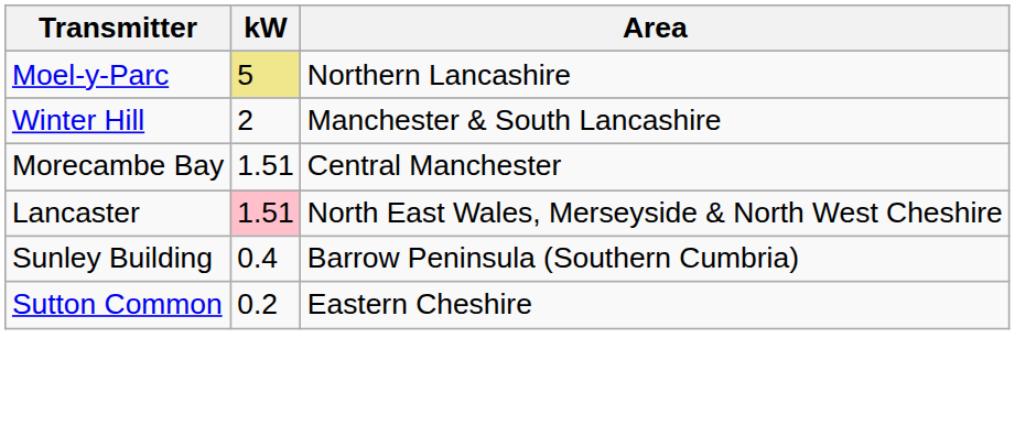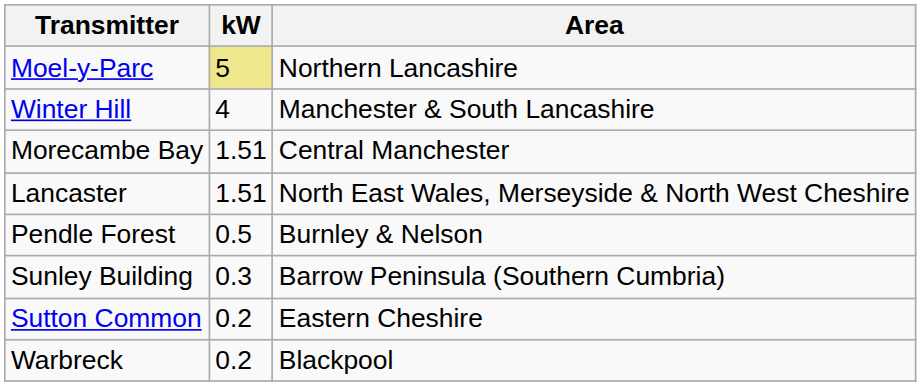 <table class="wikitable sortable">
 <tr>
 <th>Transmitter</th>
 <th>kW</th>
 <th>Area</th>
 </tr>
 <tr>
 <td><a href='#'>Moel-y-Parc</a></td>
 <td style="background: khaki;">5</td>
 <td>Northern Lancashire</td>
 </tr>
 <tr>
 <td><a href='#'>Winter Hill</a></td>
-<td>2</td>
+<td>4</td>
 <td>Manchester & South Lancashire</td>
 </tr>
 <tr>
 <td>Morecambe Bay</td>
 <td>1.51</td>
 <td>Central Manchester</td>
 </tr>
 <tr>
 <td>Lancaster</td>
-<td style="background: pink;">1.51</td>
+<td>1.51</td>
 <td>North East Wales, Merseyside & North West Cheshire</td>
 </tr>
 <tr>
+<td>Pendle Forest</td>
+<td>0.5</td>
+<td>Burnley & Nelson</td>
+</tr>
+<tr>
 <td>Sunley Building</td>
-<td>0.4</td>
+<td>0.3</td>
 <td>Barrow Peninsula (Southern Cumbria)</td>
 </tr>
 <tr>
 <td><a href='#'>Sutton Common</a></td>
 <td>0.2</td>
 <td>Eastern Cheshire</td>
 </tr>
+<tr>
+<td>Warbreck</td>
+<td>0.2</td>
+<td>Blackpool</td>
+</tr>
 </table>
